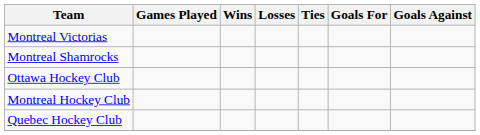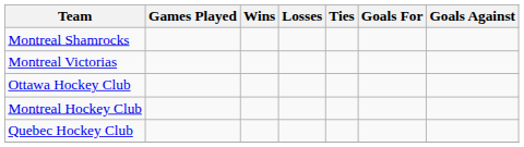 <table class="wikitable">
 <tr>
 <th>Team</th>
 <th>Games Played</th>
 <th>Wins</th>
 <th>Losses</th>
 <th>Ties</th>
 <th>Goals For</th>
 <th>Goals Against</th>
 </tr>
 <tr>
-<td><a href='#'>Montreal Victorias</a></td>
+<td><a href='#'>Montreal Shamrocks</a></td>
 <td></td>
 <td></td>
 <td></td>
 <td></td>
 <td></td>
 <td></td>
 </tr>
 <tr>
-<td><a href='#'>Montreal Shamrocks</a></td>
+<td><a href='#'>Montreal Victorias</a></td>
 <td></td>
 <td></td>
 <td></td>
 <td></td>
 <td></td>
 <td></td>
 </tr>
 <tr>
 <td><a href='#'>Ottawa Hockey Club</a></td>
 <td></td>
 <td></td>
 <td></td>
 <td></td>
 <td></td>
 <td></td>
 </tr>
 <tr>
 <td><a href='#'>Montreal Hockey Club</a></td>
 <td></td>
 <td></td>
 <td></td>
 <td></td>
 <td></td>
 <td></td>
 </tr>
 <tr>
 <td><a href='#'>Quebec Hockey Club</a></td>
 <td></td>
 <td></td>
 <td></td>
 <td></td>
 <td></td>
 <td></td>
 </tr>
 <tr>
 </tr>
 </table>
